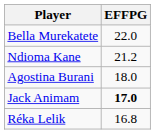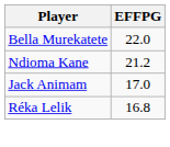 <table class="wikitable">
 <tr>
 <th>Player</th>
 <th>EFFPG</th>
 </tr>
 <tr>
 <td> <a href='#'>Bella Murekatete</a></td>
 <td align=center>22.0</td>
 </tr>
 <tr>
 <td> <a href='#'>Ndioma Kane</a></td>
 <td align=center>21.2</td>
 </tr>
 <tr>
-<td> <a href='#'>Agostina Burani</a></td>
-<td align=center>18.0</td>
-</tr>
-<tr>
 <td> <a href='#'>Jack Animam</a></td>
-<td align=center><strong>17.0</strong></td>
+<td align=center>17.0</td>
 </tr>
 <tr>
 <td> <a href='#'>Réka Lelik</a></td>
 <td align=center>16.8</td>
 </tr>
 </table>
